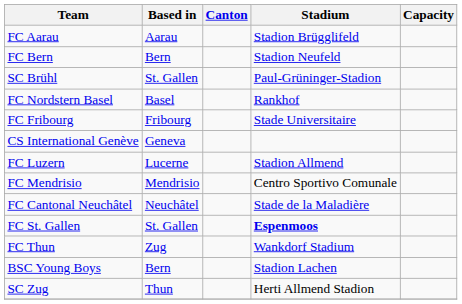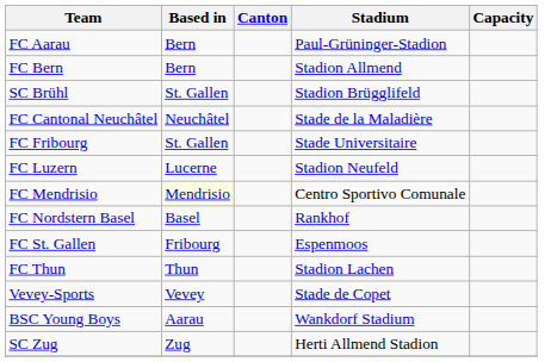 <table class="wikitable sortable" style="text-align: left;">
 <tr>
 <th>Team</th>
 <th>Based in</th>
 <th><a href='#'>Canton</a></th>
 <th>Stadium</th>
 <th>Capacity</th>
 </tr>
 <tr>
 <td><a href='#'>FC Aarau</a></td>
-<td><a href='#'>Aarau</a></td>
+<td><a href='#'>Bern</a></td>
 <td></td>
-<td><a href='#'>Stadion Brügglifeld</a></td>
+<td><a href='#'>Paul-Grüninger-Stadion</a></td>
 <td></td>
 </tr>
 <tr>
 <td><a href='#'>FC Bern</a></td>
 <td><a href='#'>Bern</a></td>
 <td></td>
-<td><a href='#'>Stadion Neufeld</a></td>
+<td><a href='#'>Stadion Allmend</a></td>
 <td></td>
 </tr>
 <tr>
 <td><a href='#'>SC Brühl</a></td>
 <td><a href='#'>St. Gallen</a></td>
 <td></td>
-<td><a href='#'>Paul-Grüninger-Stadion</a></td>
+<td><a href='#'>Stadion Brügglifeld</a></td>
+<td></td>
+</tr>
+<tr>
+<td><a href='#'>FC Cantonal Neuchâtel</a></td>
+<td><a href='#'>Neuchâtel</a></td>
+<td></td>
+<td><a href='#'>Stade de la Maladière</a></td>
+<td></td>
+</tr>
+<tr>
+<td><a href='#'>FC Fribourg</a></td>
+<td><a href='#'>St. Gallen</a></td>
+<td></td>
+<td><a href='#'>Stade Universitaire</a></td>
+<td></td>
+</tr>
+<tr>
+<td><a href='#'>FC Luzern</a></td>
+<td><a href='#'>Lucerne</a></td>
+<td></td>
+<td><a href='#'>Stadion Neufeld</a></td>
+<td></td>
+</tr>
+<tr>
+<td><a href='#'>FC Mendrisio</a></td>
+<td style="background: lightyellow;"><a href='#'>Mendrisio</a></td>
+<td></td>
+<td>Centro Sportivo Comunale</td>
 <td></td>
 </tr>
 <tr>
 <td><a href='#'>FC Nordstern Basel</a></td>
 <td><a href='#'>Basel</a></td>
 <td></td>
 <td><a href='#'>Rankhof</a></td>
 <td></td>
 </tr>
 <tr>
-<td><a href='#'>FC Fribourg</a></td>
+<td><a href='#'>FC St. Gallen</a></td>
 <td><a href='#'>Fribourg</a></td>
 <td></td>
-<td><a href='#'>Stade Universitaire</a></td>
-<td></td>
-</tr>
-<tr>
-<td><a href='#'>CS International Genève</a></td>
-<td><a href='#'>Geneva</a></td>
-<td></td>
-<td></td>
-<td></td>
-</tr>
-<tr>
-<td><a href='#'>FC Luzern</a></td>
-<td><a href='#'>Lucerne</a></td>
-<td></td>
-<td><a href='#'>Stadion Allmend</a></td>
-<td></td>
-</tr>
-<tr>
-<td><a href='#'>FC Mendrisio</a></td>
-<td><a href='#'>Mendrisio</a></td>
-<td></td>
-<td>Centro Sportivo Comunale</td>
-<td></td>
-</tr>
-<tr>
-<td><a href='#'>FC Cantonal Neuchâtel</a></td>
-<td><a href='#'>Neuchâtel</a></td>
-<td></td>
-<td><a href='#'>Stade de la Maladière</a></td>
-<td></td>
-</tr>
-<tr>
-<td><a href='#'>FC St. Gallen</a></td>
-<td><a href='#'>St. Gallen</a></td>
-<td></td>
-<td><strong><a href='#'>Espenmoos</a></strong></td>
+<td><a href='#'>Espenmoos</a></td>
 <td></td>
 </tr>
 <tr>
 <td><a href='#'>FC Thun</a></td>
-<td><a href='#'>Zug</a></td>
+<td><a href='#'>Thun</a></td>
+<td></td>
+<td><a href='#'>Stadion Lachen</a></td>
+<td></td>
+</tr>
+<tr>
+<td><a href='#'>Vevey-Sports</a></td>
+<td><a href='#'>Vevey</a></td>
+<td></td>
+<td><a href='#'>Stade de Copet</a></td>
+<td></td>
+</tr>
+<tr>
+<td><a href='#'>BSC Young Boys</a></td>
+<td><a href='#'>Aarau</a></td>
 <td></td>
 <td><a href='#'>Wankdorf Stadium</a></td>
 <td></td>
 </tr>
 <tr>
-<td><a href='#'>BSC Young Boys</a></td>
-<td><a href='#'>Bern</a></td>
-<td></td>
-<td><a href='#'>Stadion Lachen</a></td>
-<td></td>
-</tr>
-<tr>
 <td><a href='#'>SC Zug</a></td>
-<td><a href='#'>Thun</a></td>
+<td><a href='#'>Zug</a></td>
 <td></td>
 <td>Herti Allmend Stadion</td>
 <td></td>
 </tr>
 <tr>
 </tr>
 </table>
